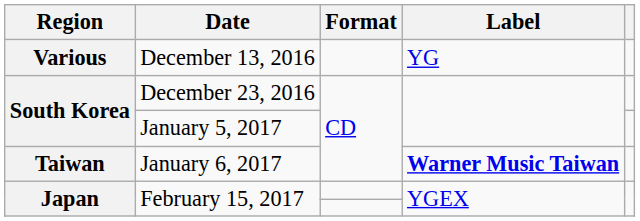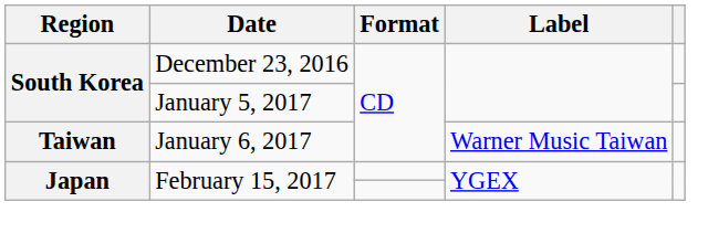 <table class="wikitable plainrowheaders">
 <tr>
 <th scope="col">Region</th>
 <th scope="col">Date</th>
 <th scope="col">Format</th>
 <th scope="col">Label</th>
 <th scope="col"></th>
-</tr>
-<tr>
-<th scope="row">Various</th>
-<td>December 13, 2016</td>
-<td></td>
-<td><a href='#'>YG</a></td>
-<td align="center"></td>
 </tr>
 <tr>
 <th scope="row" rowspan="2">South Korea</th>
 <td>December 23, 2016 </td>
 <td rowspan="3"><a href='#'>CD</a></td>
 <td rowspan="2"></td>
 <td align="center"></td>
 </tr>
 <tr>
 <td>January 5, 2017 </td>
 <td align="center"></td>
 </tr>
 <tr>
 <th scope="row">Taiwan</th>
 <td>January 6, 2017</td>
-<td><strong><a href='#'>Warner Music Taiwan</a></strong></td>
+<td><a href='#'>Warner Music Taiwan</a></td>
 <td align="center"></td>
 </tr>
 <tr>
 <th scope="row" rowspan=2>Japan</th>
 <td rowspan=2>February 15, 2017</td>
 <td></td>
 <td rowspan=2><a href='#'>YGEX</a></td>
 <td align="center" rowspan="2"></td>
 </tr>
 <tr>
 <td></td>
 </tr>
 </table>
